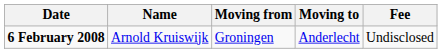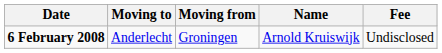 <table class="wikitable sortable">
 <tr>
 <th>Date</th>
+<th>Moving to</th>
+<th>Moving from</th>
 <th>Name</th>
-<th>Moving from</th>
-<th>Moving to</th>
 <th>Fee</th>
 </tr>
 <tr>
 <td><strong>6 February 2008</strong></td>
+<td><a href='#'>Anderlecht</a></td>
+<td> <a href='#'>Groningen</a></td>
 <td> <a href='#'>Arnold Kruiswijk</a></td>
-<td> <a href='#'>Groningen</a></td>
-<td><a href='#'>Anderlecht</a></td>
 <td>Undisclosed </td>
 </tr>
 </table>
